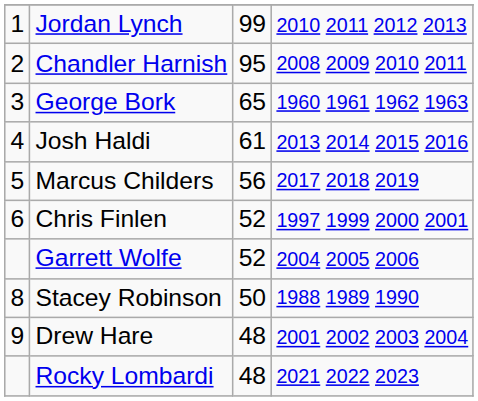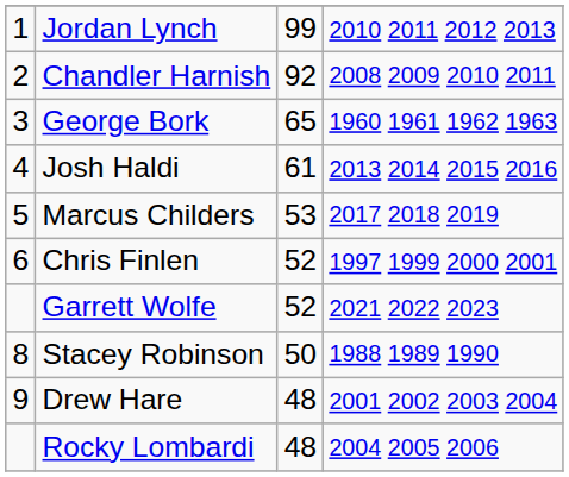 <table class="wikitable">
 <tr>
 </tr>
 <tr>
 <td>1</td>
 <td><a href='#'>Jordan Lynch</a></td>
 <td><abbr>99</abbr></td>
 <td style="font-size:80%;"><a href='#'>2010</a> <a href='#'>2011</a> <a href='#'>2012</a> <a href='#'>2013</a></td>
 </tr>
 <tr>
 <td>2</td>
 <td><a href='#'>Chandler Harnish</a></td>
-<td><abbr>95</abbr></td>
+<td><abbr>92</abbr></td>
 <td style="font-size:80%;"><a href='#'>2008</a> <a href='#'>2009</a> <a href='#'>2010</a> <a href='#'>2011</a></td>
 </tr>
 <tr>
 <td>3</td>
 <td><a href='#'>George Bork</a></td>
 <td><abbr>65</abbr></td>
 <td style="font-size:80%;"><a href='#'>1960</a> <a href='#'>1961</a> <a href='#'>1962</a> <a href='#'>1963</a></td>
 </tr>
 <tr>
 <td>4</td>
 <td>Josh Haldi</td>
 <td><abbr>61</abbr></td>
 <td style="font-size:80%;"><a href='#'>2013</a> <a href='#'>2014</a> <a href='#'>2015</a> <a href='#'>2016</a></td>
 </tr>
 <tr>
 <td>5</td>
 <td>Marcus Childers</td>
-<td><abbr>56</abbr></td>
+<td><abbr>53</abbr></td>
 <td style="font-size:80%;"><a href='#'>2017</a> <a href='#'>2018</a> <a href='#'>2019</a></td>
 </tr>
 <tr>
 <td>6</td>
 <td>Chris Finlen</td>
 <td><abbr>52</abbr></td>
 <td style="font-size:80%;"><a href='#'>1997</a> <a href='#'>1999</a> <a href='#'>2000</a> <a href='#'>2001</a></td>
 </tr>
 <tr>
 <td></td>
 <td><a href='#'>Garrett Wolfe</a></td>
 <td><abbr>52</abbr></td>
-<td style="font-size:80%;"><a href='#'>2004</a> <a href='#'>2005</a> <a href='#'>2006</a></td>
+<td style="font-size:80%;"><a href='#'>2021</a> <a href='#'>2022</a> <a href='#'>2023</a></td>
 </tr>
 <tr>
 <td>8</td>
 <td>Stacey Robinson</td>
 <td><abbr>50</abbr></td>
 <td style="font-size:80%;"><a href='#'>1988</a> <a href='#'>1989</a> <a href='#'>1990</a></td>
 </tr>
 <tr>
 <td>9</td>
 <td>Drew Hare</td>
 <td><abbr>48</abbr></td>
 <td style="font-size:80%;"><a href='#'>2001</a> <a href='#'>2002</a> <a href='#'>2003</a> <a href='#'>2004</a></td>
 </tr>
 <tr>
 <td></td>
 <td><a href='#'>Rocky Lombardi</a></td>
 <td><abbr>48</abbr></td>
-<td style="font-size:80%;"><a href='#'>2021</a> <a href='#'>2022</a> <a href='#'>2023</a></td>
+<td style="font-size:80%;"><a href='#'>2004</a> <a href='#'>2005</a> <a href='#'>2006</a></td>
 </tr>
 </table>
